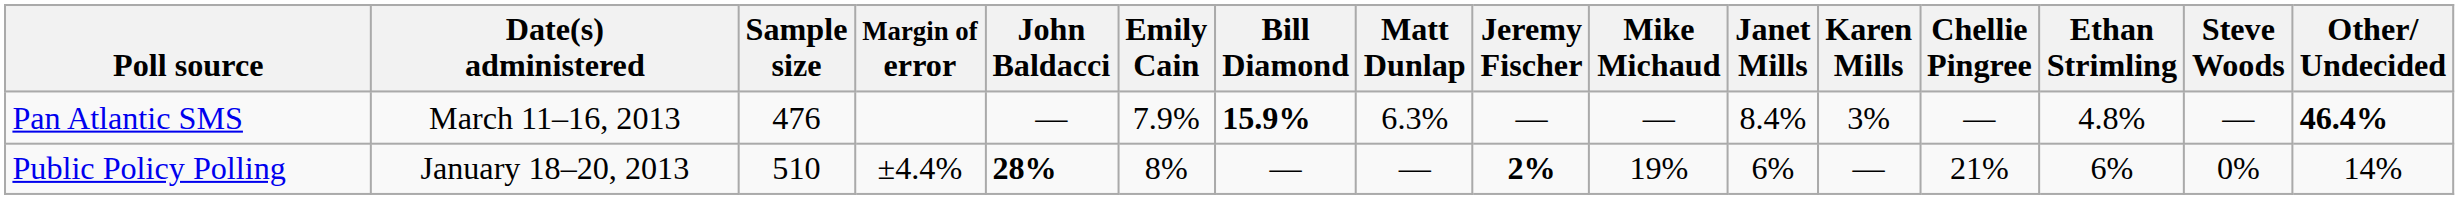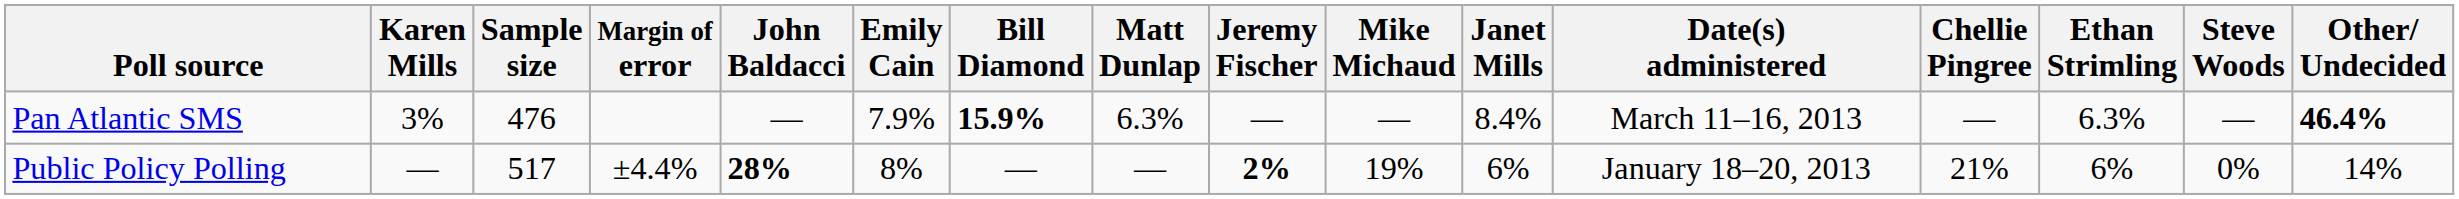 <table class="wikitable">
 <tr valign= bottom>
 <th style="width:175px;">Poll source</th>
-<th style="width:175px;">Date(s)<br>administered</th>
+<th>Karen<br>Mills</th>
 <th class=small>Sample<br>size</th>
 <th class=small><small>Margin of</small><br>error</th>
 <th>John<br>Baldacci</th>
 <th>Emily<br>Cain</th>
 <th>Bill<br>Diamond</th>
 <th>Matt<br>Dunlap</th>
 <th>Jeremy<br>Fischer</th>
 <th>Mike<br>Michaud</th>
 <th>Janet<br>Mills</th>
-<th>Karen<br>Mills</th>
+<th style="width:175px;">Date(s)<br>administered</th>
 <th>Chellie<br>Pingree</th>
 <th>Ethan<br>Strimling</th>
 <th>Steve<br>Woods</th>
 <th>Other/<br>Undecided</th>
 </tr>
 <tr>
 <td><a href='#'>Pan Atlantic SMS</a></td>
-<td align=center>March 11–16, 2013</td>
+<td align=center>3%</td>
 <td align=center>476</td>
 <td align=center></td>
 <td align=center>—</td>
 <td align=center>7.9%</td>
 <td><strong>15.9%</strong></td>
 <td align=center>6.3%</td>
 <td align=center>—</td>
 <td align=center>—</td>
 <td align=center>8.4%</td>
-<td align=center>3%</td>
+<td align=center>March 11–16, 2013</td>
 <td align=center>—</td>
-<td align=center>4.8%</td>
+<td align=center>6.3%</td>
 <td align=center>—</td>
 <td><strong>46.4%</strong></td>
 </tr>
 <tr>
 <td><a href='#'>Public Policy Polling</a></td>
-<td align=center>January 18–20, 2013</td>
-<td align=center>510</td>
+<td align=center>—</td>
+<td align=center>517</td>
 <td align=center>±4.4%</td>
 <td><strong>28%</strong></td>
 <td align=center>8%</td>
 <td align=center>—</td>
 <td align=center>—</td>
 <td align=center><strong>2%</strong></td>
 <td align=center>19%</td>
 <td align=center>6%</td>
-<td align=center>—</td>
+<td align=center>January 18–20, 2013</td>
 <td align=center>21%</td>
 <td align=center>6%</td>
 <td align=center>0%</td>
 <td align=center>14%</td>
 </tr>
 </table>
